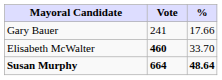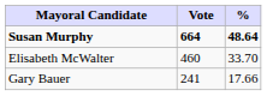 <table class="wikitable">
 <tr>
 <th style="background:#ddf; width:200px;">Mayoral Candidate</th>
 <th style="background:#ddf; width:50px;">Vote</th>
 <th style="background:#ddf; width:30px;">%</th>
 </tr>
 <tr>
+<td><strong>Susan Murphy</strong></td>
+<td><strong>664</strong></td>
+<td><strong>48.64</strong></td>
+</tr>
+<tr>
+<td>Elisabeth McWalter</td>
+<td>460</td>
+<td>33.70</td>
+</tr>
+<tr>
 <td>Gary Bauer</td>
 <td>241</td>
 <td>17.66</td>
 </tr>
-<tr>
-<td>Elisabeth McWalter</td>
-<td><strong>460</strong></td>
-<td>33.70</td>
-</tr>
-<tr>
-<td><strong>Susan Murphy</strong></td>
-<td><strong>664</strong></td>
-<td><strong>48.64</strong></td>
-</tr>
 </table>
